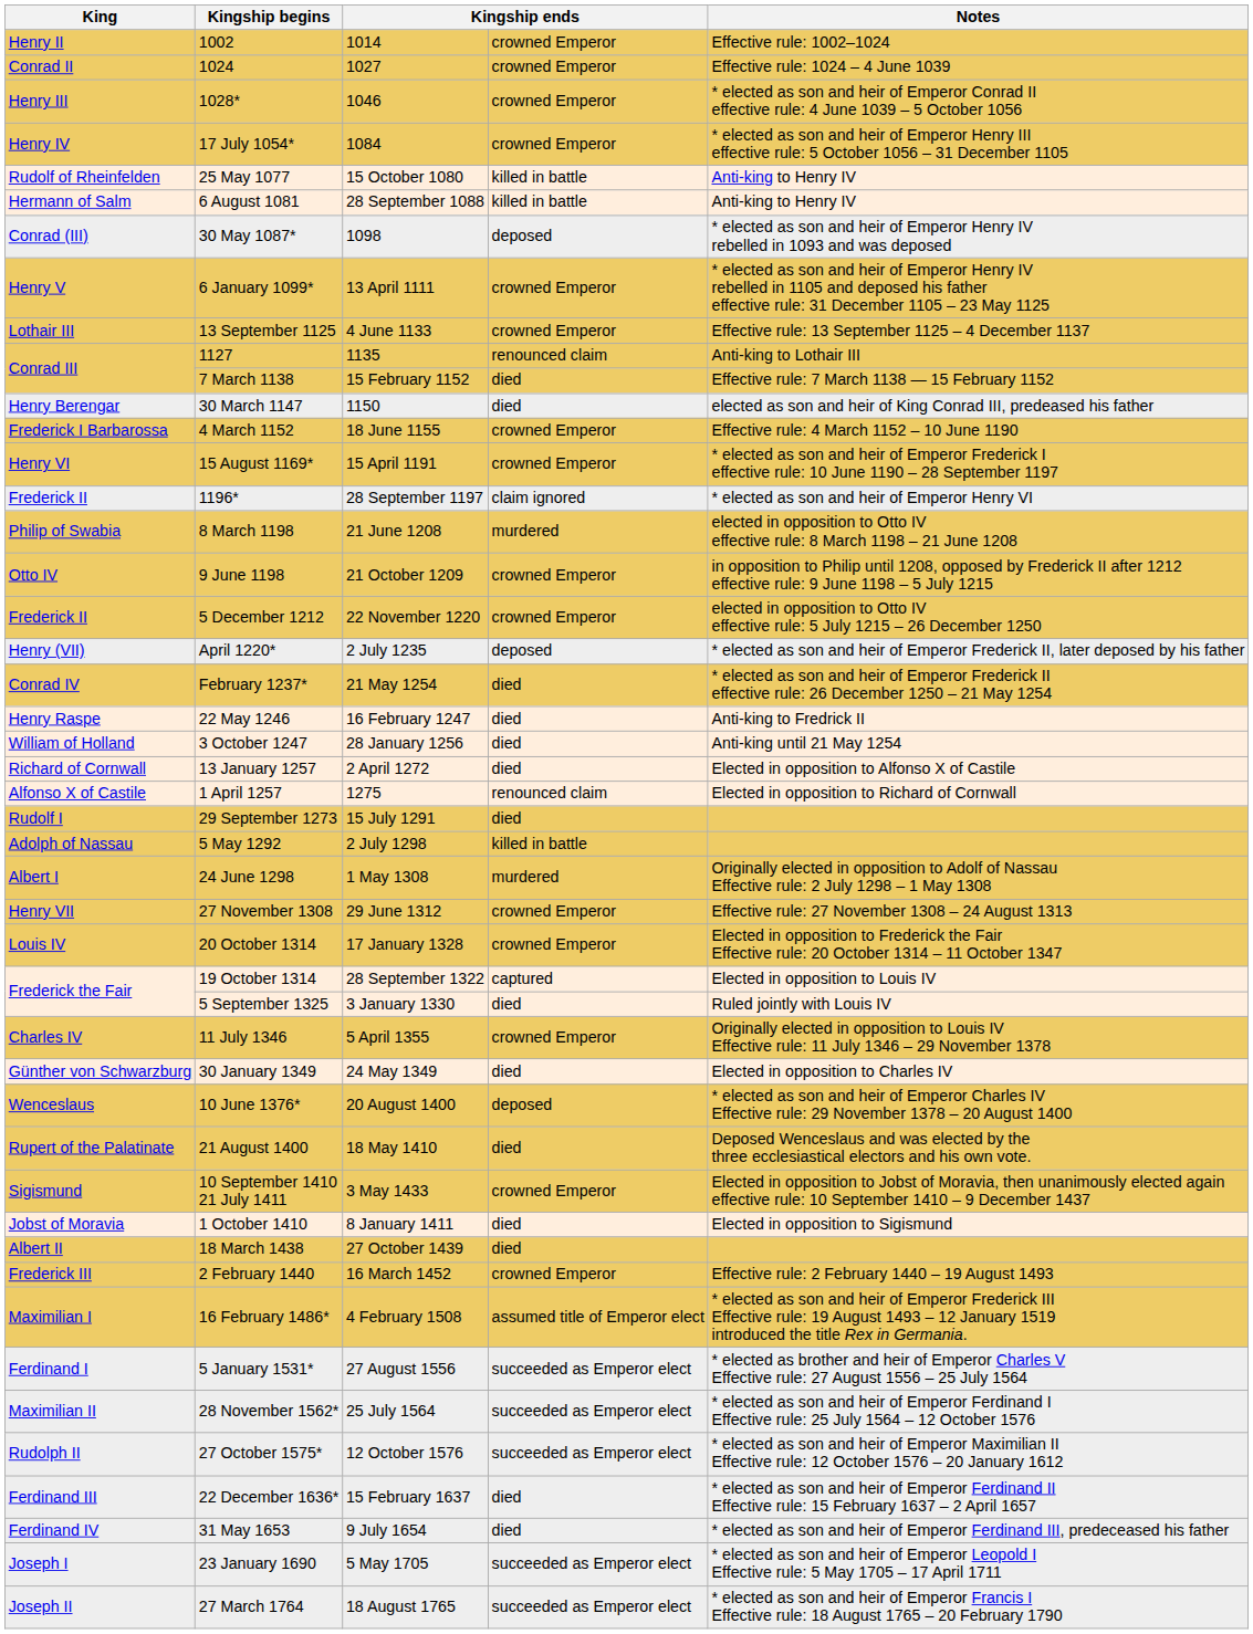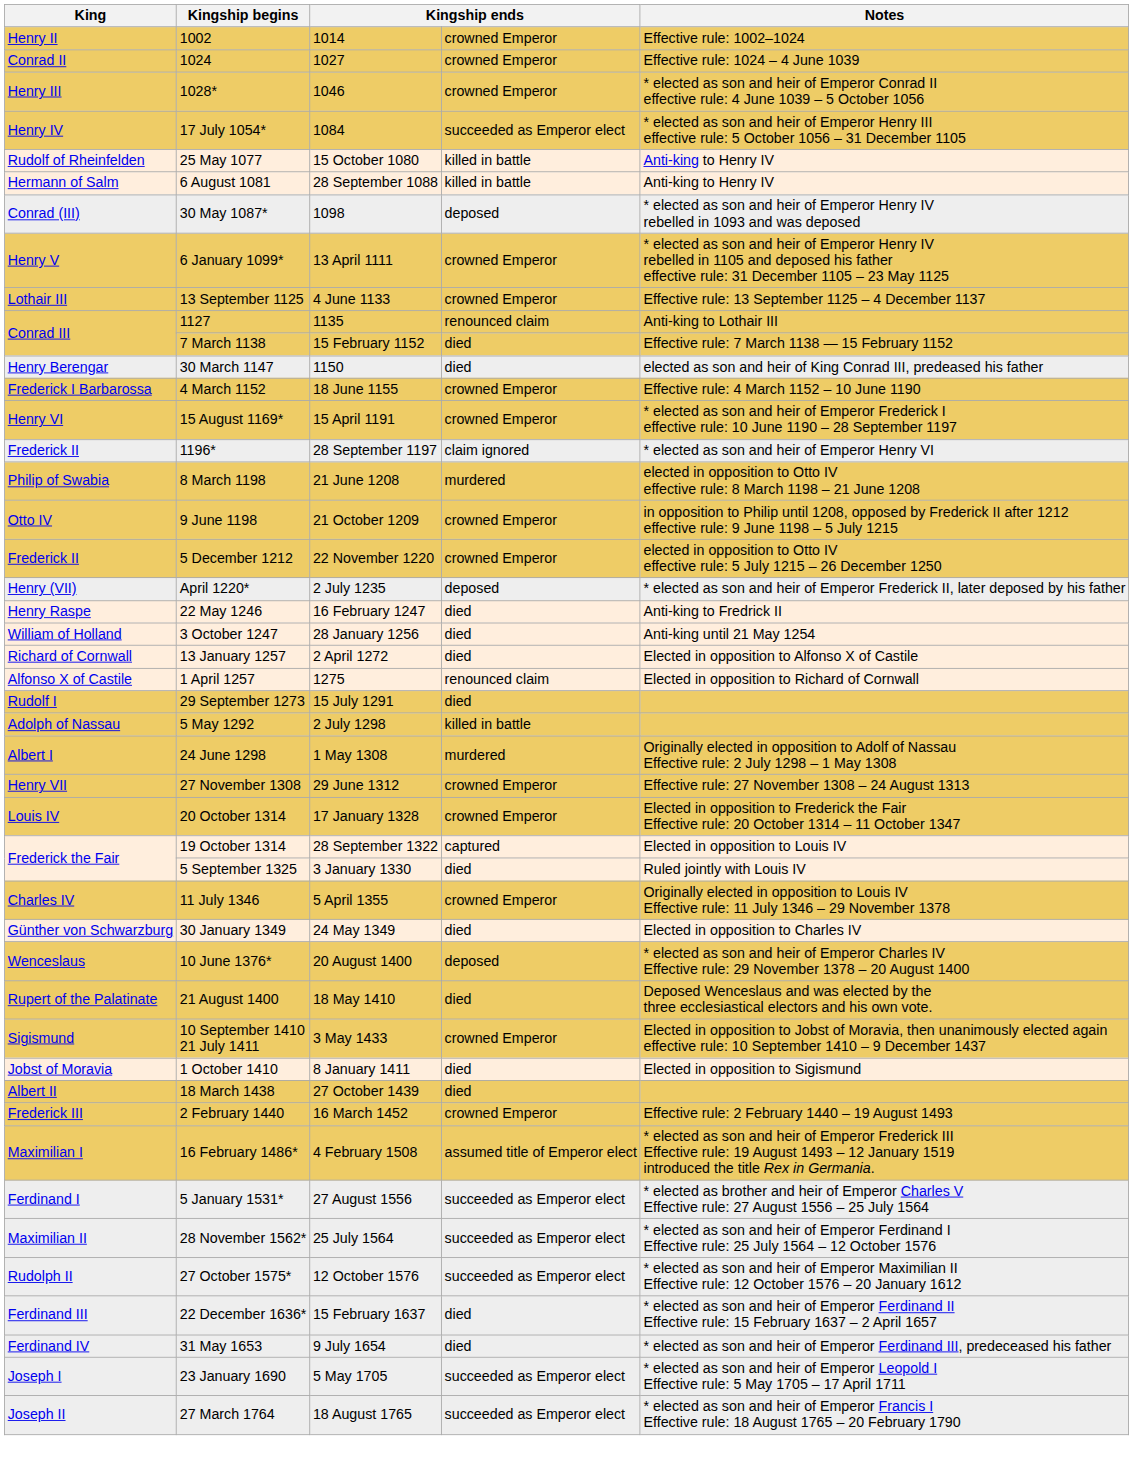 <table class="wikitable">
 <tr>
 <th colspan="1">King</th>
 <th colspan="1">Kingship begins</th>
 <th colspan="2">Kingship ends</th>
 <th colspan="1">Notes</th>
 </tr>
 <tr style="background:#ec6;">
 <td><a href='#'>Henry II</a></td>
 <td>1002</td>
 <td>1014</td>
 <td>crowned Emperor</td>
 <td>Effective rule: 1002–1024</td>
 </tr>
 <tr style="background:#ec6;">
 <td><a href='#'>Conrad II</a></td>
 <td>1024</td>
 <td>1027</td>
 <td>crowned Emperor</td>
 <td>Effective rule: 1024 – 4 June 1039</td>
 </tr>
 <tr style="background:#ec6;">
 <td><a href='#'>Henry III</a></td>
 <td>1028*</td>
 <td>1046</td>
 <td>crowned Emperor</td>
 <td>* elected as son and heir of Emperor Conrad II<br>effective rule: 4 June 1039 – 5 October 1056</td>
 </tr>
 <tr style="background:#ec6;">
 <td><a href='#'>Henry IV</a></td>
 <td>17 July 1054*</td>
 <td>1084</td>
-<td>crowned Emperor</td>
+<td>succeeded as Emperor elect</td>
 <td>* elected as son and heir of Emperor Henry III<br>effective rule: 5 October 1056 – 31 December 1105</td>
 </tr>
 <tr style="background:#fed;">
 <td><a href='#'>Rudolf of Rheinfelden</a></td>
 <td>25 May 1077</td>
 <td>15 October 1080</td>
 <td>killed in battle</td>
 <td><a href='#'>Anti-king</a> to Henry IV</td>
 </tr>
 <tr style="background:#fed;">
 <td><a href='#'>Hermann of Salm</a></td>
 <td>6 August 1081</td>
 <td>28 September 1088</td>
 <td>killed in battle</td>
 <td>Anti-king to Henry IV</td>
 </tr>
 <tr style="background: #eee;">
 <td><a href='#'>Conrad (III)</a></td>
 <td>30 May 1087*</td>
 <td>1098</td>
 <td>deposed</td>
 <td>* elected as son and heir of Emperor Henry IV<br>rebelled in 1093 and was deposed</td>
 </tr>
 <tr style="background:#ec6;">
 <td><a href='#'>Henry V</a></td>
 <td>6 January 1099*</td>
 <td>13 April 1111</td>
 <td>crowned Emperor</td>
 <td>* elected as son and heir of Emperor Henry IV<br>rebelled in 1105 and deposed his father<br>effective rule: 31 December 1105 – 23 May 1125</td>
 </tr>
 <tr style="background:#ec6;">
 <td><a href='#'>Lothair III</a></td>
 <td>13 September 1125</td>
 <td>4 June 1133</td>
 <td>crowned Emperor</td>
 <td>Effective rule: 13 September 1125 – 4 December 1137</td>
 </tr>
 <tr style="background:#ec6;">
 <td rowspan="2"><a href='#'>Conrad III</a></td>
 <td>1127</td>
 <td>1135</td>
 <td>renounced claim</td>
 <td>Anti-king to Lothair III</td>
 </tr>
 <tr style="background:#ec6;">
 <td>7 March 1138</td>
 <td>15 February 1152</td>
 <td>died</td>
 <td>Effective rule: 7 March 1138 — 15 February 1152</td>
 </tr>
 <tr style="background: #eee;">
 <td><a href='#'>Henry Berengar</a></td>
 <td>30 March 1147</td>
 <td>1150</td>
 <td>died</td>
 <td>elected as son and heir of King Conrad III, predeased his father</td>
 </tr>
 <tr style="background:#ec6;">
 <td><a href='#'>Frederick I Barbarossa</a></td>
 <td>4 March 1152</td>
 <td>18 June 1155</td>
 <td>crowned Emperor</td>
 <td>Effective rule: 4 March 1152 – 10 June 1190</td>
 </tr>
 <tr style="background:#ec6;">
 <td><a href='#'>Henry VI</a></td>
 <td>15 August 1169*</td>
 <td>15 April 1191</td>
 <td>crowned Emperor</td>
 <td>* elected as son and heir of Emperor Frederick I<br>effective rule: 10 June 1190 – 28 September 1197</td>
 </tr>
 <tr style="background: #eee;">
 <td><a href='#'>Frederick II</a></td>
 <td>1196*</td>
 <td>28 September 1197</td>
 <td>claim ignored</td>
 <td>* elected as son and heir of Emperor Henry VI</td>
 </tr>
 <tr style="background:#ec6;">
 <td><a href='#'>Philip of Swabia</a></td>
 <td>8 March 1198</td>
 <td>21 June 1208</td>
 <td>murdered</td>
 <td>elected in opposition to Otto IV<br>effective rule: 8 March 1198 – 21 June 1208</td>
 </tr>
 <tr style="background:#ec6;">
 <td><a href='#'>Otto IV</a></td>
 <td>9 June 1198</td>
 <td>21 October 1209</td>
 <td>crowned Emperor</td>
 <td>in opposition to Philip until 1208, opposed by Frederick II after 1212<br>effective rule: 9 June 1198 – 5 July 1215</td>
 </tr>
 <tr style="background:#ec6;">
 <td><a href='#'>Frederick II</a></td>
 <td>5 December 1212</td>
 <td>22 November 1220</td>
 <td>crowned Emperor</td>
 <td>elected in opposition to Otto IV<br>effective rule: 5 July 1215 – 26 December 1250</td>
 </tr>
 <tr style="background: #eee;">
 <td><a href='#'>Henry (VII)</a></td>
 <td>April 1220*</td>
 <td>2 July 1235</td>
 <td>deposed</td>
 <td>* elected as son and heir of Emperor Frederick II, later deposed by his father</td>
-</tr>
-<tr style="background:#ec6;">
-<td><a href='#'>Conrad IV</a></td>
-<td>February 1237*</td>
-<td>21 May 1254</td>
-<td>died</td>
-<td>* elected as son and heir of Emperor Frederick II<br>effective rule: 26 December 1250 – 21 May 1254</td>
 </tr>
 <tr style="background:#fed;">
 <td><a href='#'>Henry Raspe</a></td>
 <td>22 May 1246</td>
 <td>16 February 1247</td>
 <td>died</td>
 <td>Anti-king to Fredrick II</td>
 </tr>
 <tr style="background:#fed;">
 <td><a href='#'>William of Holland</a></td>
 <td>3 October 1247</td>
 <td>28 January 1256</td>
 <td>died</td>
 <td>Anti-king until 21 May 1254</td>
 </tr>
 <tr style="background:#fed;">
 <td><a href='#'>Richard of Cornwall</a></td>
 <td>13 January 1257</td>
 <td>2 April 1272</td>
 <td>died</td>
 <td>Elected in opposition to Alfonso X of Castile</td>
 </tr>
 <tr style="background:#fed;">
 <td><a href='#'>Alfonso X of Castile</a></td>
 <td>1 April 1257</td>
 <td>1275</td>
 <td>renounced claim</td>
 <td>Elected in opposition to Richard of Cornwall</td>
 </tr>
 <tr style="background:#ec6;">
 <td><a href='#'>Rudolf I</a></td>
 <td>29 September 1273</td>
 <td>15 July 1291</td>
 <td>died</td>
 <td></td>
 </tr>
 <tr style="background:#ec6;">
 <td><a href='#'>Adolph of Nassau</a></td>
 <td>5 May 1292</td>
 <td>2 July 1298</td>
 <td>killed in battle</td>
 <td></td>
 </tr>
 <tr style="background:#ec6;">
 <td><a href='#'>Albert I</a></td>
 <td>24 June 1298</td>
 <td>1 May 1308</td>
 <td>murdered</td>
 <td>Originally elected in opposition to Adolf of Nassau<br>Effective rule: 2 July 1298 – 1 May 1308</td>
 </tr>
 <tr style="background:#ec6;">
 <td><a href='#'>Henry VII</a></td>
 <td>27 November 1308</td>
 <td>29 June 1312</td>
 <td>crowned Emperor</td>
 <td>Effective rule: 27 November 1308 – 24 August 1313</td>
 </tr>
 <tr style="background:#ec6;">
 <td><a href='#'>Louis IV</a></td>
 <td>20 October 1314</td>
 <td>17 January 1328</td>
 <td>crowned Emperor</td>
 <td>Elected in opposition to Frederick the Fair<br>Effective rule: 20 October 1314 – 11 October 1347</td>
 </tr>
 <tr style="background:#fed;">
 <td rowspan="2"><a href='#'>Frederick the Fair</a></td>
 <td>19 October 1314</td>
 <td>28 September 1322</td>
 <td>captured</td>
 <td>Elected in opposition to Louis IV</td>
 </tr>
 <tr style="background:#fed;">
 <td>5 September 1325</td>
 <td>3 January 1330</td>
 <td>died</td>
 <td>Ruled jointly with Louis IV</td>
 </tr>
 <tr style="background:#ec6;">
 <td><a href='#'>Charles IV</a></td>
 <td>11 July 1346</td>
 <td>5 April 1355</td>
 <td>crowned Emperor</td>
 <td>Originally elected in opposition to Louis IV<br>Effective rule: 11 July 1346 – 29 November 1378</td>
 </tr>
 <tr style="background:#fed;">
 <td><a href='#'>Günther von Schwarzburg</a></td>
 <td>30 January 1349</td>
 <td>24 May 1349</td>
 <td>died</td>
 <td>Elected in opposition to Charles IV</td>
 </tr>
 <tr style="background:#ec6;">
 <td><a href='#'>Wenceslaus</a></td>
 <td>10 June 1376*</td>
 <td>20 August 1400</td>
 <td>deposed</td>
 <td>* elected as son and heir of Emperor Charles IV<br>Effective rule: 29 November 1378 – 20 August 1400</td>
 </tr>
 <tr style="background:#ec6;">
 <td><a href='#'>Rupert of the Palatinate</a></td>
 <td>21 August 1400</td>
 <td>18 May 1410</td>
 <td>died</td>
 <td>Deposed Wenceslaus and was elected by the<br>three ecclesiastical electors and his own vote.</td>
 </tr>
 <tr style="background:#ec6;">
 <td><a href='#'>Sigismund</a></td>
 <td>10 September 1410<br>21 July 1411</td>
 <td>3 May 1433</td>
 <td>crowned Emperor</td>
 <td>Elected in opposition to Jobst of Moravia, then unanimously elected again<br>effective rule: 10 September 1410 – 9 December 1437</td>
 </tr>
 <tr style="background:#fed;">
 <td><a href='#'>Jobst of Moravia</a></td>
 <td>1 October 1410</td>
 <td>8 January 1411</td>
 <td>died</td>
 <td>Elected in opposition to Sigismund</td>
 </tr>
 <tr style="background:#ec6;">
 <td><a href='#'>Albert II</a></td>
 <td>18 March 1438</td>
 <td>27 October 1439</td>
 <td>died</td>
 <td></td>
 </tr>
 <tr style="background:#ec6;">
 <td><a href='#'>Frederick III</a></td>
 <td>2 February 1440</td>
 <td>16 March 1452</td>
 <td>crowned Emperor</td>
 <td>Effective rule: 2 February 1440 – 19 August 1493</td>
 </tr>
 <tr style="background:#ec6;">
 <td><a href='#'>Maximilian I</a></td>
 <td>16 February 1486*</td>
 <td>4 February 1508</td>
 <td>assumed title of Emperor elect</td>
 <td>* elected as son and heir of Emperor Frederick III<br>Effective rule: 19 August 1493 – 12 January 1519<br>introduced the title <em>Rex in Germania</em>.</td>
 </tr>
 <tr style="background: #eee;">
 <td><a href='#'>Ferdinand I</a></td>
 <td>5 January 1531*</td>
 <td>27 August 1556</td>
 <td>succeeded as Emperor elect</td>
 <td>* elected as brother and heir of Emperor <a href='#'>Charles V</a><br>Effective rule: 27 August 1556 – 25 July 1564</td>
 </tr>
 <tr |- style="background: #eee;">
 <td><a href='#'>Maximilian II</a></td>
 <td>28 November 1562*</td>
 <td>25 July 1564</td>
 <td>succeeded as Emperor elect</td>
 <td>* elected as son and heir of Emperor Ferdinand I<br>Effective rule: 25 July 1564 – 12 October 1576</td>
 </tr>
 <tr style="background: #eee;">
 <td><a href='#'>Rudolph II</a></td>
 <td>27 October 1575*</td>
 <td>12 October 1576</td>
 <td>succeeded as Emperor elect</td>
 <td>* elected as son and heir of Emperor Maximilian II<br>Effective rule: 12 October 1576 – 20 January 1612</td>
 </tr>
 <tr style="background: #eee;">
 <td><a href='#'>Ferdinand III</a></td>
 <td>22 December 1636*</td>
 <td>15 February 1637</td>
 <td>died</td>
 <td>* elected as son and heir of Emperor <a href='#'>Ferdinand II</a><br>Effective rule: 15 February 1637 – 2 April 1657</td>
 </tr>
 <tr style="background: #eee;">
 <td><a href='#'>Ferdinand IV</a></td>
 <td>31 May 1653</td>
 <td>9 July 1654</td>
 <td>died</td>
 <td>* elected as son and heir of Emperor <a href='#'>Ferdinand III</a>, predeceased his father</td>
 </tr>
 <tr style="background: #eee;">
 <td><a href='#'>Joseph I</a></td>
 <td>23 January 1690</td>
 <td>5 May 1705</td>
 <td>succeeded as Emperor elect</td>
 <td>* elected as son and heir of Emperor <a href='#'>Leopold I</a><br>Effective rule: 5 May 1705 – 17 April 1711</td>
 </tr>
 <tr style="background: #eee;">
 <td><a href='#'>Joseph II</a></td>
 <td>27 March 1764</td>
 <td>18 August 1765</td>
 <td>succeeded as Emperor elect</td>
 <td>* elected as son and heir of Emperor <a href='#'>Francis I</a><br>Effective rule: 18 August 1765 – 20 February 1790</td>
 </tr>
 </table>
